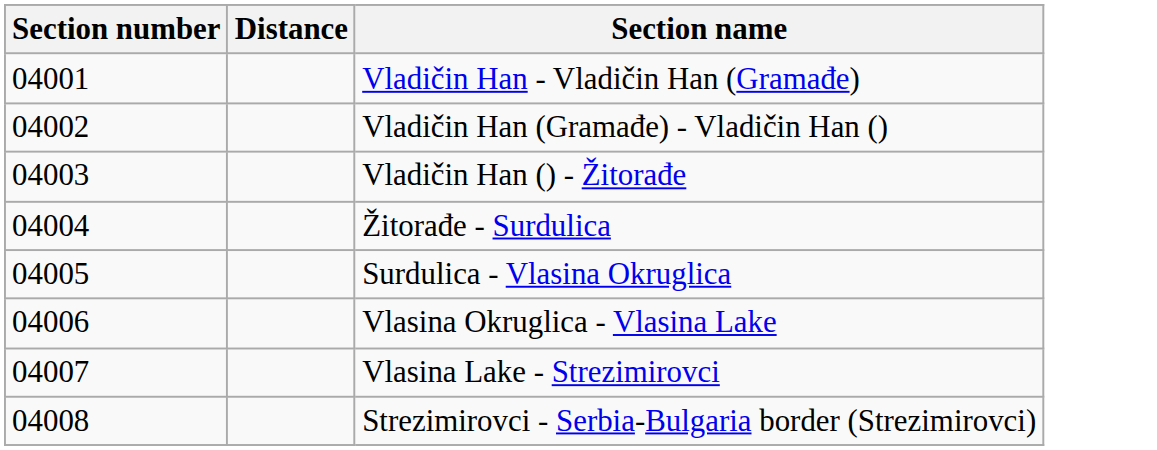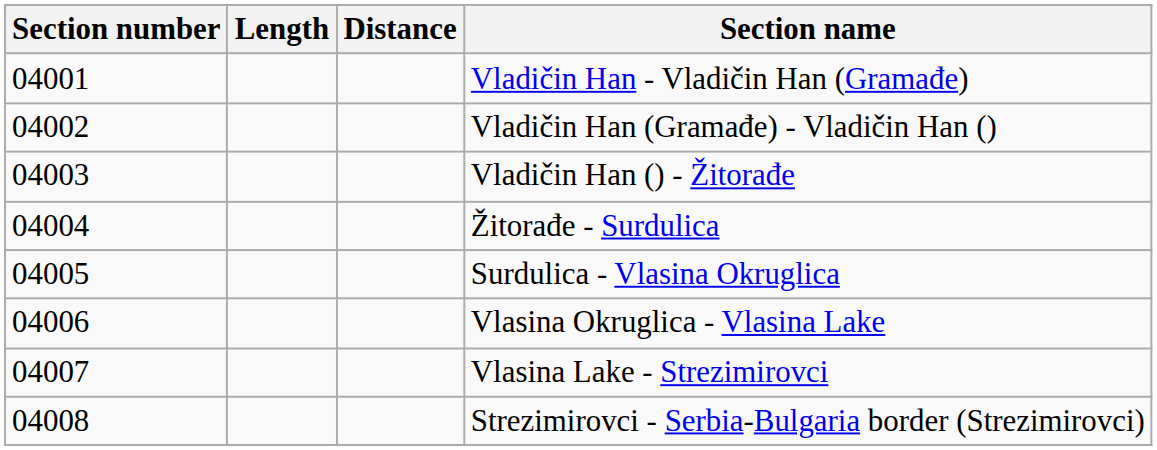 <table class="wikitable">
 <tr>
 <th>Section number</th>
+<th>Length</th>
 <th>Distance</th>
 <th>Section name</th>
 </tr>
 <tr>
 <td>04001</td>
 <td></td>
+<td></td>
 <td><a href='#'>Vladičin Han</a> - Vladičin Han (<a href='#'>Gramađe</a>)</td>
 </tr>
 <tr>
 <td>04002</td>
+<td></td>
 <td></td>
 <td>Vladičin Han (Gramađe) -  Vladičin Han ()</td>
 </tr>
 <tr>
 <td>04003</td>
 <td></td>
+<td></td>
 <td>Vladičin Han () - <a href='#'>Žitorađe</a></td>
 </tr>
 <tr>
 <td>04004</td>
+<td></td>
 <td></td>
 <td>Žitorađe - <a href='#'>Surdulica</a></td>
 </tr>
 <tr>
 <td>04005</td>
 <td></td>
+<td></td>
 <td>Surdulica - <a href='#'>Vlasina Okruglica</a></td>
 </tr>
 <tr>
 <td>04006</td>
+<td></td>
 <td></td>
 <td>Vlasina Okruglica - <a href='#'>Vlasina Lake</a></td>
 </tr>
 <tr>
 <td>04007</td>
 <td></td>
+<td></td>
 <td>Vlasina Lake - <a href='#'>Strezimirovci</a></td>
 </tr>
 <tr>
 <td>04008</td>
 <td></td>
+<td></td>
 <td>Strezimirovci - <a href='#'>Serbia</a>-<a href='#'>Bulgaria</a> border (Strezimirovci)</td>
 </tr>
 </table>
